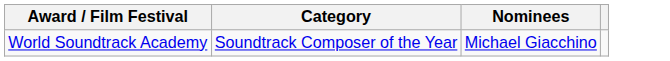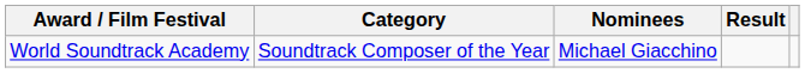 <table class="wikitable sortable">
 <tr>
 <th>Award / Film Festival</th>
 <th>Category</th>
 <th>Nominees</th>
+<th>Result</th>
 <th scope="col" class="unsortable"></th>
 </tr>
 <tr>
 <td><a href='#'>World Soundtrack Academy</a></td>
 <td><a href='#'>Soundtrack Composer of the Year</a></td>
 <td><a href='#'>Michael Giacchino</a></td>
+<td></td>
 <td style="text-align:center;"></td>
 </tr>
 </table>
